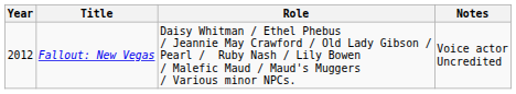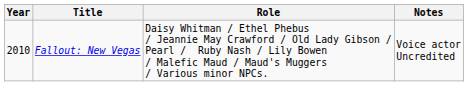 <table class="wikitable">
 <tr>
 <th>Year</th>
 <th>Title</th>
 <th>Role</th>
 <th>Notes</th>
 </tr>
 <tr>
-<td>2012</td>
+<td>2010</td>
 <td><em><a href='#'>Fallout: New Vegas</a></em></td>
 <td>Daisy Whitman / Ethel Phebus <br>/ Jeannie May Crawford / Old Lady Gibson / <br>Pearl /  Ruby Nash / Lily Bowen <br>/ Malefic Maud / Maud's Muggers <br>/ Various minor NPCs.</td>
 <td>Voice actor<br>Uncredited</td>
 </tr>
 </table>
